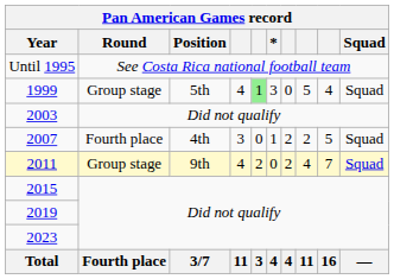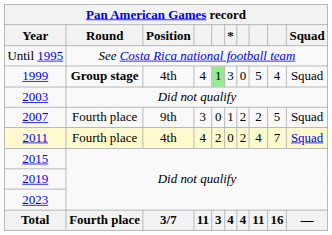 <table class="wikitable" style="text-align: center;">
 <tr>
 <th colspan=10><a href='#'>Pan American Games</a> record</th>
 </tr>
 <tr>
 <th>Year</th>
 <th>Round</th>
 <th>Position</th>
 <th></th>
 <th></th>
 <th>*</th>
 <th></th>
 <th></th>
 <th></th>
 <th>Squad</th>
 </tr>
 <tr>
 <td>Until <a href='#'>1995</a></td>
 <td colspan=9><em>See <a href='#'>Costa Rica national football team</a></em></td>
 </tr>
 <tr>
 <td> <a href='#'>1999</a></td>
-<td>Group stage</td>
-<td>5th</td>
+<td><strong>Group stage</strong></td>
+<td>4th</td>
 <td>4</td>
 <td style="background: lightgreen;">1</td>
 <td>3</td>
 <td>0</td>
 <td>5</td>
 <td>4</td>
 <td>Squad</td>
 </tr>
 <tr>
 <td> <a href='#'>2003</a></td>
 <td colspan=9><em>Did not qualify</em></td>
 </tr>
 <tr>
 <td> <a href='#'>2007</a></td>
 <td>Fourth place</td>
-<td>4th</td>
+<td>9th</td>
 <td>3</td>
 <td>0</td>
 <td>1</td>
 <td>2</td>
 <td>2</td>
 <td>5</td>
 <td>Squad</td>
 </tr>
 <tr style="background:LemonChiffon;">
 <td> <a href='#'>2011</a></td>
-<td>Group stage</td>
-<td>9th</td>
+<td>Fourth place</td>
+<td>4th</td>
 <td>4</td>
 <td>2</td>
 <td>0</td>
 <td>2</td>
 <td>4</td>
 <td>7</td>
 <td><a href='#'>Squad</a></td>
 </tr>
 <tr>
 <td> <a href='#'>2015</a></td>
 <td colspan=9 rowspan=3><em>Did not qualify</em></td>
 </tr>
 <tr>
 <td> <a href='#'>2019</a></td>
 </tr>
 <tr>
 <td> <a href='#'>2023</a></td>
 </tr>
 <tr>
 <th>Total</th>
 <th>Fourth place</th>
 <th>3/7</th>
 <th>11</th>
 <th>3</th>
 <th>4</th>
 <th>4</th>
 <th>11</th>
 <th>16</th>
 <th>—</th>
 </tr>
 </table>
